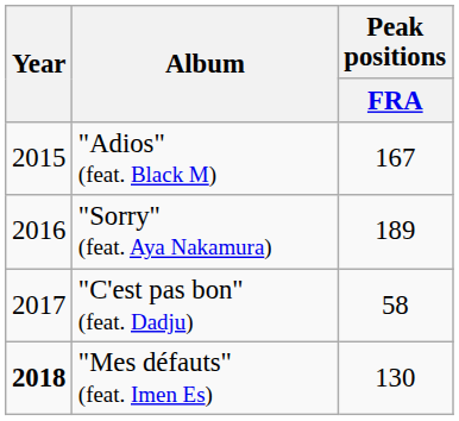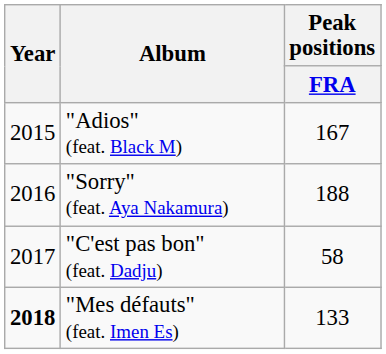 <table class="wikitable">
 <tr>
 <th align="center" rowspan="2" width="10">Year</th>
 <th align="center" rowspan="2" width="150">Album</th>
 <th align="center" colspan="1" width="20">Peak positions</th>
 </tr>
 <tr>
 <th><a href='#'>FRA</a><br></th>
 </tr>
 <tr>
 <td>2015</td>
 <td>"Adios"<br><small>(feat. <a href='#'>Black M</a>)</small></td>
 <td style="text-align:center;">167</td>
 </tr>
 <tr>
 <td>2016</td>
 <td>"Sorry"<br><small>(feat. <a href='#'>Aya Nakamura</a>)</small></td>
-<td style="text-align:center;">189</td>
+<td style="text-align:center;">188</td>
 </tr>
 <tr>
 <td>2017</td>
 <td>"C'est pas bon"<br><small>(feat. <a href='#'>Dadju</a>)</small></td>
 <td style="text-align:center;">58</td>
 </tr>
 <tr>
 <td><strong>2018</strong></td>
 <td>"Mes défauts"<br><small>(feat. <a href='#'>Imen Es</a>)</small></td>
-<td style="text-align:center;">130</td>
+<td style="text-align:center;">133</td>
 </tr>
 </table>
